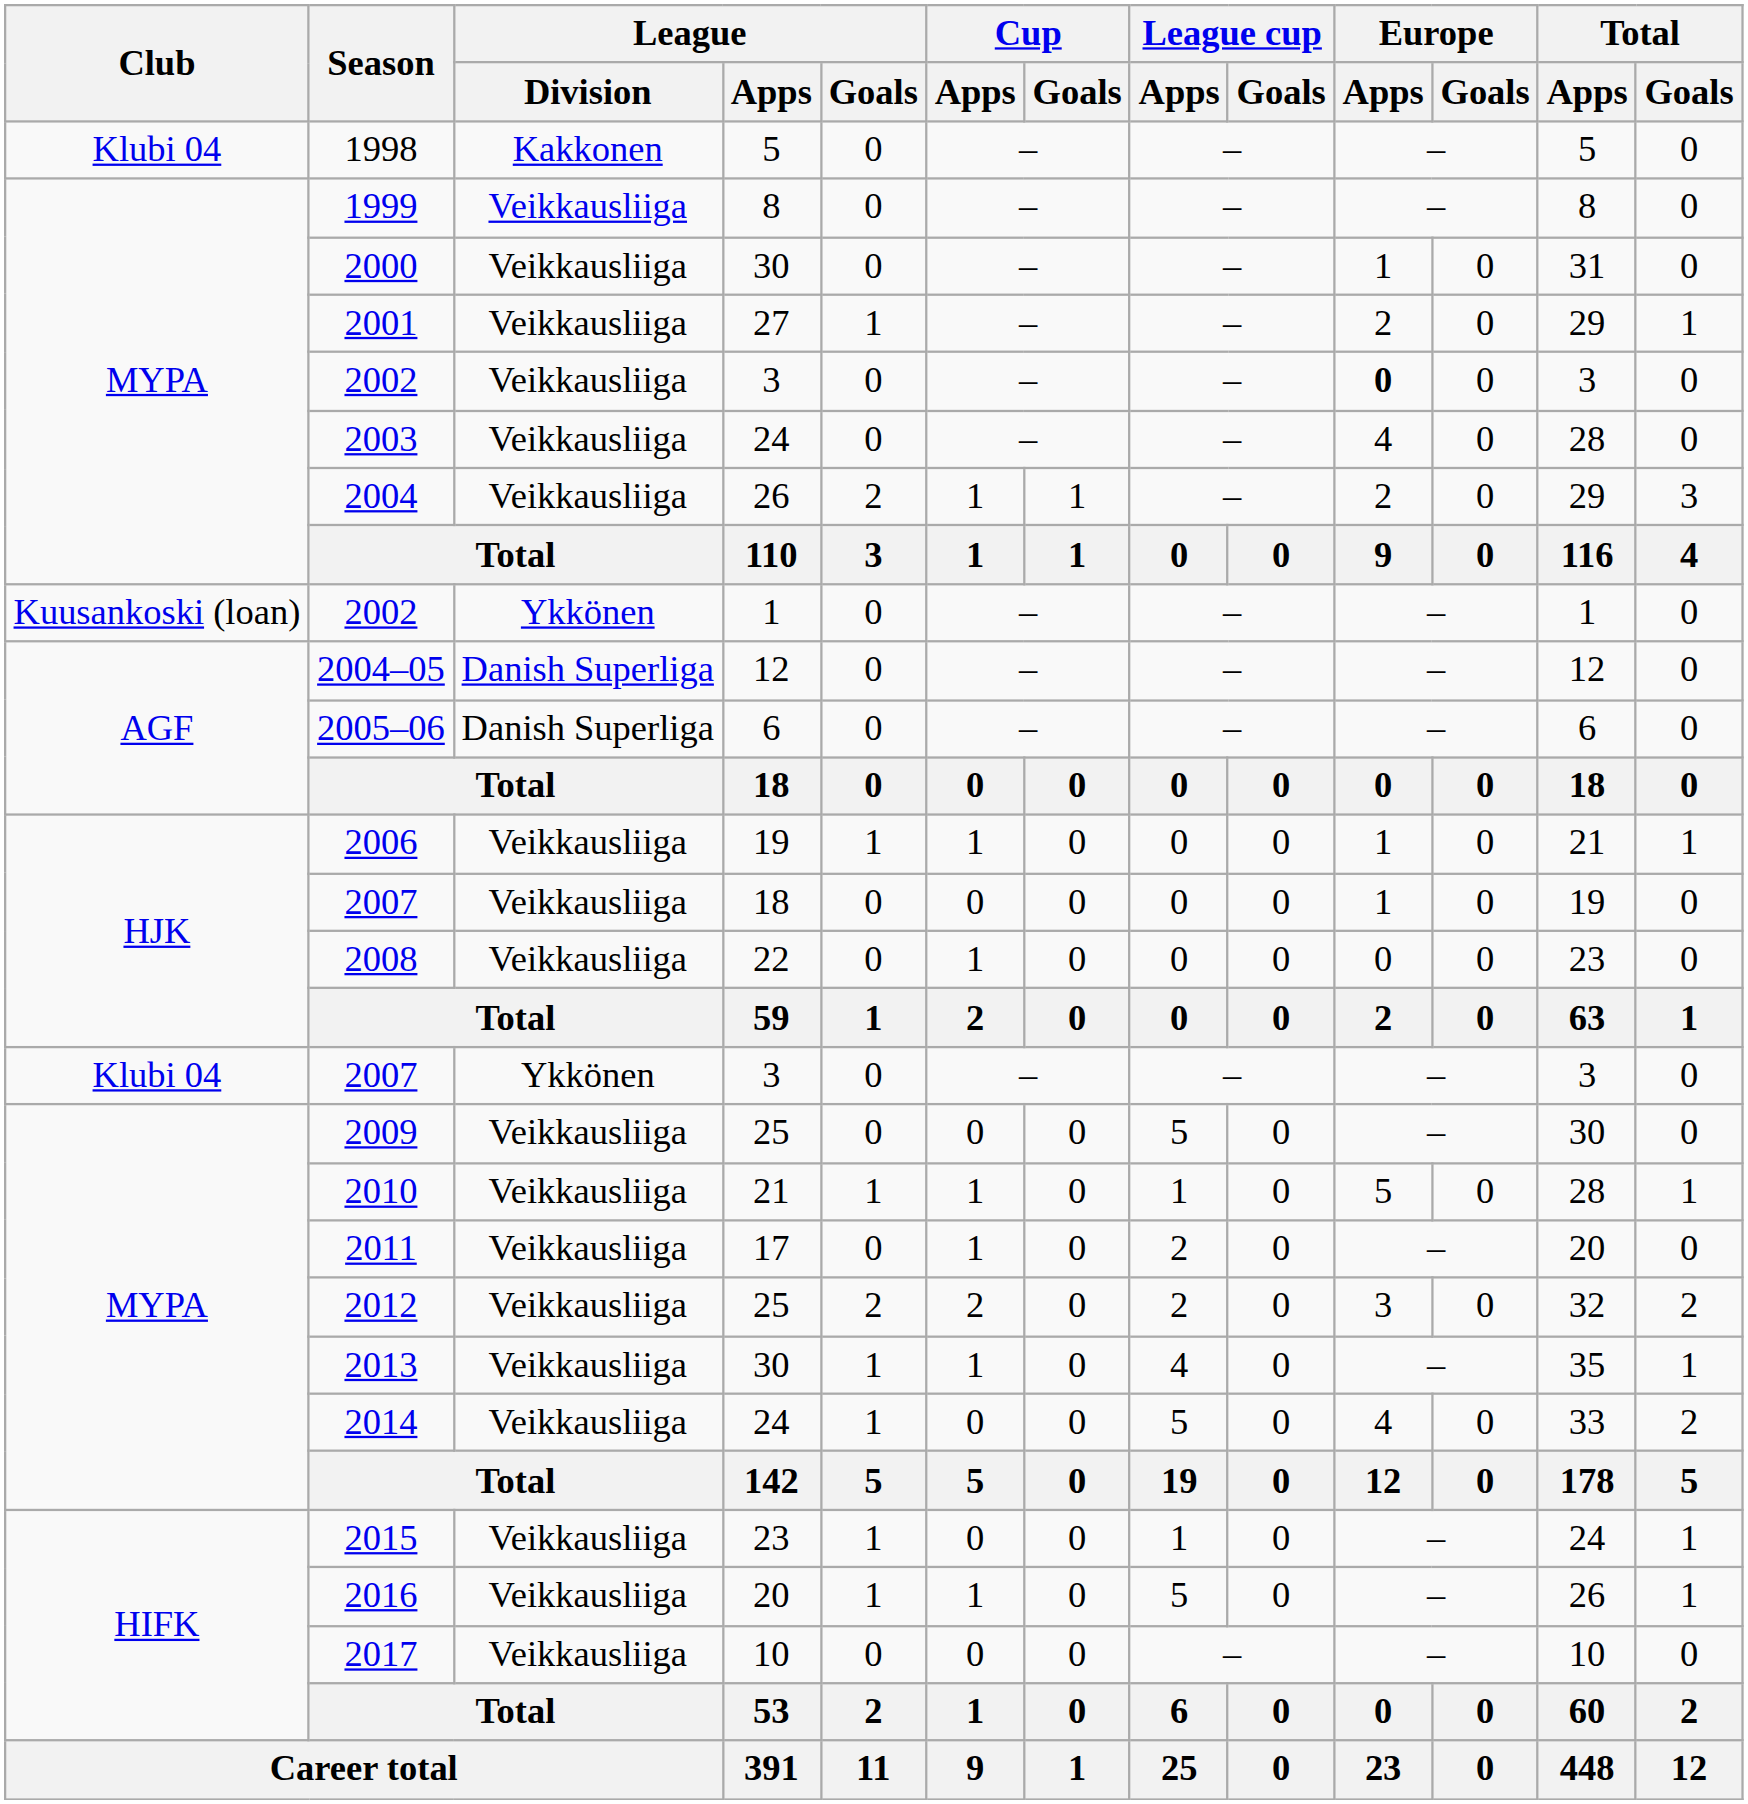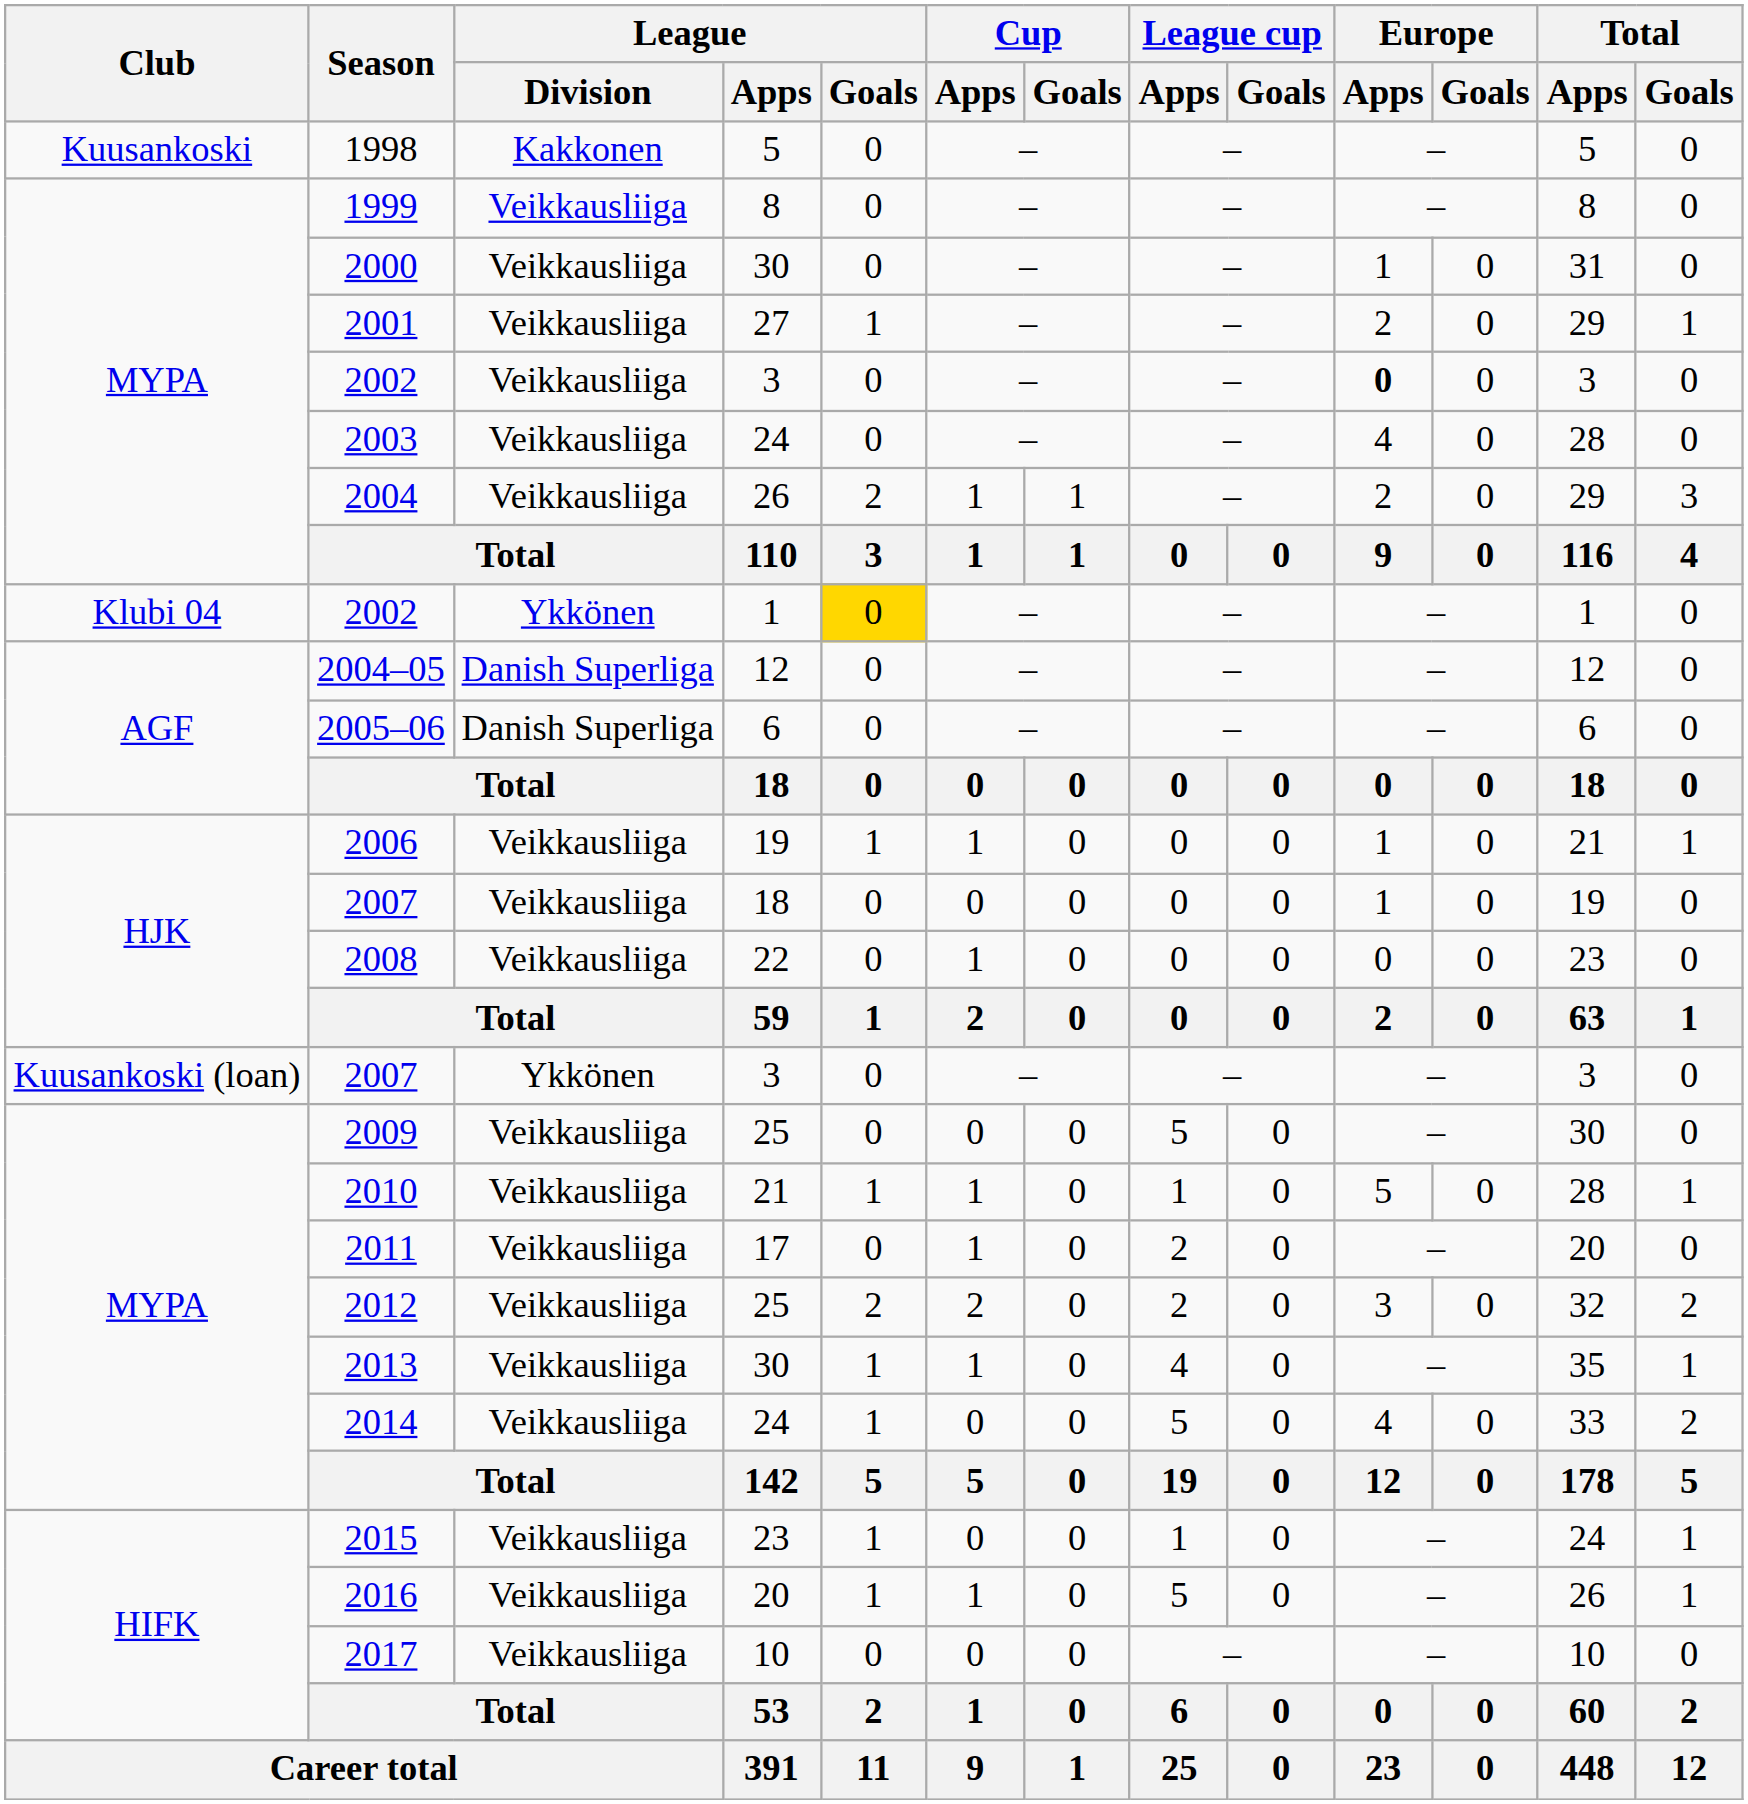 <table class="wikitable" style="text-align:center">
 <tr>
 <th rowspan="2">Club</th>
 <th rowspan="2">Season</th>
 <th colspan="3">League</th>
 <th colspan="2"><a href='#'>Cup</a></th>
 <th colspan="2"><a href='#'>League cup</a></th>
 <th colspan="2">Europe</th>
 <th colspan="2">Total</th>
 </tr>
 <tr>
 <th>Division</th>
 <th>Apps</th>
 <th>Goals</th>
 <th>Apps</th>
 <th>Goals</th>
 <th>Apps</th>
 <th>Goals</th>
 <th>Apps</th>
 <th>Goals</th>
 <th>Apps</th>
 <th>Goals</th>
 </tr>
 <tr>
-<td><a href='#'>Klubi 04</a></td>
+<td><a href='#'>Kuusankoski</a></td>
 <td>1998</td>
 <td><a href='#'>Kakkonen</a></td>
 <td>5</td>
 <td>0</td>
 <td colspan=2>–</td>
 <td colspan=2>–</td>
 <td colspan=2>–</td>
 <td>5</td>
 <td>0</td>
 </tr>
 <tr>
 <td rowspan=7><a href='#'>MYPA</a></td>
 <td><a href='#'>1999</a></td>
 <td><a href='#'>Veikkausliiga</a></td>
 <td>8</td>
 <td>0</td>
 <td colspan=2>–</td>
 <td colspan=2>–</td>
 <td colspan=2>–</td>
 <td>8</td>
 <td>0</td>
 </tr>
 <tr>
 <td><a href='#'>2000</a></td>
 <td>Veikkausliiga</td>
 <td>30</td>
 <td>0</td>
 <td colspan=2>–</td>
 <td colspan=2>–</td>
 <td>1</td>
 <td>0</td>
 <td>31</td>
 <td>0</td>
 </tr>
 <tr>
 <td><a href='#'>2001</a></td>
 <td>Veikkausliiga</td>
 <td>27</td>
 <td>1</td>
 <td colspan=2>–</td>
 <td colspan=2>–</td>
 <td>2</td>
 <td>0</td>
 <td>29</td>
 <td>1</td>
 </tr>
 <tr>
 <td><a href='#'>2002</a></td>
 <td>Veikkausliiga</td>
 <td>3</td>
 <td>0</td>
 <td colspan=2>–</td>
 <td colspan=2>–</td>
 <td><strong>0</strong></td>
 <td>0</td>
 <td>3</td>
 <td>0</td>
 </tr>
 <tr>
 <td><a href='#'>2003</a></td>
 <td>Veikkausliiga</td>
 <td>24</td>
 <td>0</td>
 <td colspan=2>–</td>
 <td colspan=2>–</td>
 <td>4</td>
 <td>0</td>
 <td>28</td>
 <td>0</td>
 </tr>
 <tr>
 <td><a href='#'>2004</a></td>
 <td>Veikkausliiga</td>
 <td>26</td>
 <td>2</td>
 <td>1</td>
 <td>1</td>
 <td colspan=2>–</td>
 <td>2</td>
 <td>0</td>
 <td>29</td>
 <td>3</td>
 </tr>
 <tr>
 <th colspan=2>Total</th>
 <th>110</th>
 <th>3</th>
 <th>1</th>
 <th>1</th>
 <th>0</th>
 <th>0</th>
 <th>9</th>
 <th>0</th>
 <th>116</th>
 <th>4</th>
 </tr>
 <tr>
-<td><a href='#'>Kuusankoski</a> (loan)</td>
+<td><a href='#'>Klubi 04</a></td>
 <td><a href='#'>2002</a></td>
 <td><a href='#'>Ykkönen</a></td>
 <td>1</td>
-<td>0</td>
+<td style="background: gold;">0</td>
 <td colspan=2>–</td>
 <td colspan=2>–</td>
 <td colspan=2>–</td>
 <td>1</td>
 <td>0</td>
 </tr>
 <tr>
 <td rowspan=3><a href='#'>AGF</a></td>
 <td><a href='#'>2004–05</a></td>
 <td><a href='#'>Danish Superliga</a></td>
 <td>12</td>
 <td>0</td>
 <td colspan=2>–</td>
 <td colspan=2>–</td>
 <td colspan=2>–</td>
 <td>12</td>
 <td>0</td>
 </tr>
 <tr>
 <td><a href='#'>2005–06</a></td>
 <td>Danish Superliga</td>
 <td>6</td>
 <td>0</td>
 <td colspan=2>–</td>
 <td colspan=2>–</td>
 <td colspan=2>–</td>
 <td>6</td>
 <td>0</td>
 </tr>
 <tr>
 <th colspan=2>Total</th>
 <th>18</th>
 <th>0</th>
 <th>0</th>
 <th>0</th>
 <th>0</th>
 <th>0</th>
 <th>0</th>
 <th>0</th>
 <th>18</th>
 <th>0</th>
 </tr>
 <tr>
 <td rowspan=4><a href='#'>HJK</a></td>
 <td><a href='#'>2006</a></td>
 <td>Veikkausliiga</td>
 <td>19</td>
 <td>1</td>
 <td>1</td>
 <td>0</td>
 <td>0</td>
 <td>0</td>
 <td>1</td>
 <td>0</td>
 <td>21</td>
 <td>1</td>
 </tr>
 <tr>
 <td><a href='#'>2007</a></td>
 <td>Veikkausliiga</td>
 <td>18</td>
 <td>0</td>
 <td>0</td>
 <td>0</td>
 <td>0</td>
 <td>0</td>
 <td>1</td>
 <td>0</td>
 <td>19</td>
 <td>0</td>
 </tr>
 <tr>
 <td><a href='#'>2008</a></td>
 <td>Veikkausliiga</td>
 <td>22</td>
 <td>0</td>
 <td>1</td>
 <td>0</td>
 <td>0</td>
 <td>0</td>
 <td>0</td>
 <td>0</td>
 <td>23</td>
 <td>0</td>
 </tr>
 <tr>
 <th colspan=2>Total</th>
 <th>59</th>
 <th>1</th>
 <th>2</th>
 <th>0</th>
 <th>0</th>
 <th>0</th>
 <th>2</th>
 <th>0</th>
 <th>63</th>
 <th>1</th>
 </tr>
 <tr>
-<td><a href='#'>Klubi 04</a></td>
+<td><a href='#'>Kuusankoski</a> (loan)</td>
 <td><a href='#'>2007</a></td>
 <td>Ykkönen</td>
 <td>3</td>
 <td>0</td>
 <td colspan=2>–</td>
 <td colspan=2>–</td>
 <td colspan=2>–</td>
 <td>3</td>
 <td>0</td>
 </tr>
 <tr>
 <td rowspan=7><a href='#'>MYPA</a></td>
 <td><a href='#'>2009</a></td>
 <td>Veikkausliiga</td>
 <td>25</td>
 <td>0</td>
 <td>0</td>
 <td>0</td>
 <td>5</td>
 <td>0</td>
 <td colspan=2>–</td>
 <td>30</td>
 <td>0</td>
 </tr>
 <tr>
 <td><a href='#'>2010</a></td>
 <td>Veikkausliiga</td>
 <td>21</td>
 <td>1</td>
 <td>1</td>
 <td>0</td>
 <td>1</td>
 <td>0</td>
 <td>5</td>
 <td>0</td>
 <td>28</td>
 <td>1</td>
 </tr>
 <tr>
 <td><a href='#'>2011</a></td>
 <td>Veikkausliiga</td>
 <td>17</td>
 <td>0</td>
 <td>1</td>
 <td>0</td>
 <td>2</td>
 <td>0</td>
 <td colspan=2>–</td>
 <td>20</td>
 <td>0</td>
 </tr>
 <tr>
 <td><a href='#'>2012</a></td>
 <td>Veikkausliiga</td>
 <td>25</td>
 <td>2</td>
 <td>2</td>
 <td>0</td>
 <td>2</td>
 <td>0</td>
 <td>3</td>
 <td>0</td>
 <td>32</td>
 <td>2</td>
 </tr>
 <tr>
 <td><a href='#'>2013</a></td>
 <td>Veikkausliiga</td>
 <td>30</td>
 <td>1</td>
 <td>1</td>
 <td>0</td>
 <td>4</td>
 <td>0</td>
 <td colspan=2>–</td>
 <td>35</td>
 <td>1</td>
 </tr>
 <tr>
 <td><a href='#'>2014</a></td>
 <td>Veikkausliiga</td>
 <td>24</td>
 <td>1</td>
 <td>0</td>
 <td>0</td>
 <td>5</td>
 <td>0</td>
 <td>4</td>
 <td>0</td>
 <td>33</td>
 <td>2</td>
 </tr>
 <tr>
 <th colspan=2>Total</th>
 <th>142</th>
 <th>5</th>
 <th>5</th>
 <th>0</th>
 <th>19</th>
 <th>0</th>
 <th>12</th>
 <th>0</th>
 <th>178</th>
 <th>5</th>
 </tr>
 <tr>
 <td rowspan=4><a href='#'>HIFK</a></td>
 <td><a href='#'>2015</a></td>
 <td>Veikkausliiga</td>
 <td>23</td>
 <td>1</td>
 <td>0</td>
 <td>0</td>
 <td>1</td>
 <td>0</td>
 <td colspan=2>–</td>
 <td>24</td>
 <td>1</td>
 </tr>
 <tr>
 <td><a href='#'>2016</a></td>
 <td>Veikkausliiga</td>
 <td>20</td>
 <td>1</td>
 <td>1</td>
 <td>0</td>
 <td>5</td>
 <td>0</td>
 <td colspan=2>–</td>
 <td>26</td>
 <td>1</td>
 </tr>
 <tr>
 <td><a href='#'>2017</a></td>
 <td>Veikkausliiga</td>
 <td>10</td>
 <td>0</td>
 <td>0</td>
 <td>0</td>
 <td colspan=2>–</td>
 <td colspan=2>–</td>
 <td>10</td>
 <td>0</td>
 </tr>
 <tr>
 <th colspan=2>Total</th>
 <th>53</th>
 <th>2</th>
 <th>1</th>
 <th>0</th>
 <th>6</th>
 <th>0</th>
 <th>0</th>
 <th>0</th>
 <th>60</th>
 <th>2</th>
 </tr>
 <tr>
 <th colspan="3">Career total</th>
 <th>391</th>
 <th>11</th>
 <th>9</th>
 <th>1</th>
 <th>25</th>
 <th>0</th>
 <th>23</th>
 <th>0</th>
 <th>448</th>
 <th>12</th>
 </tr>
 </table>
